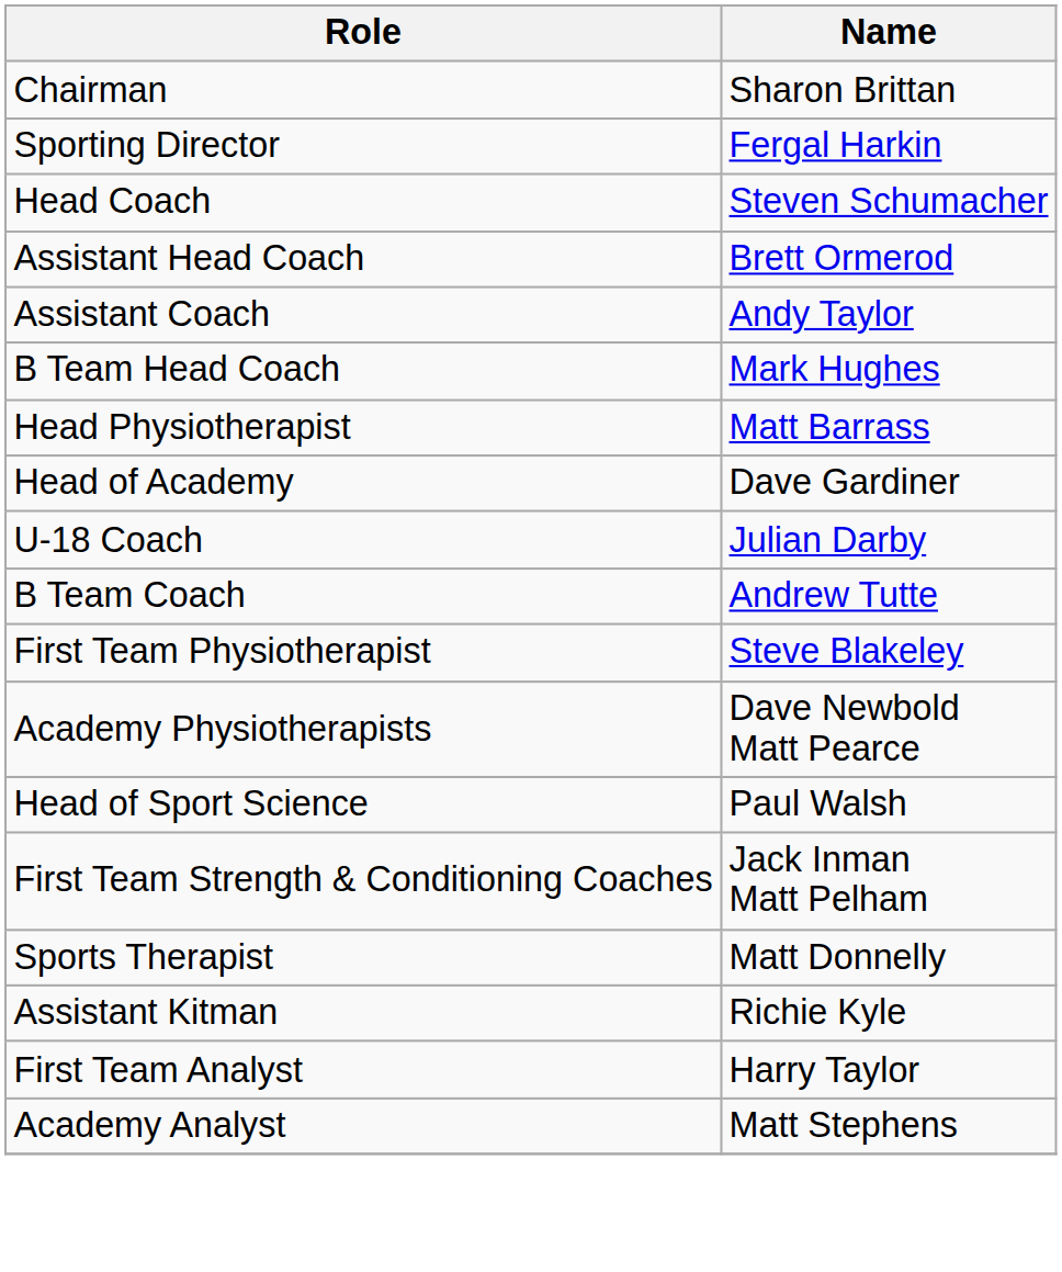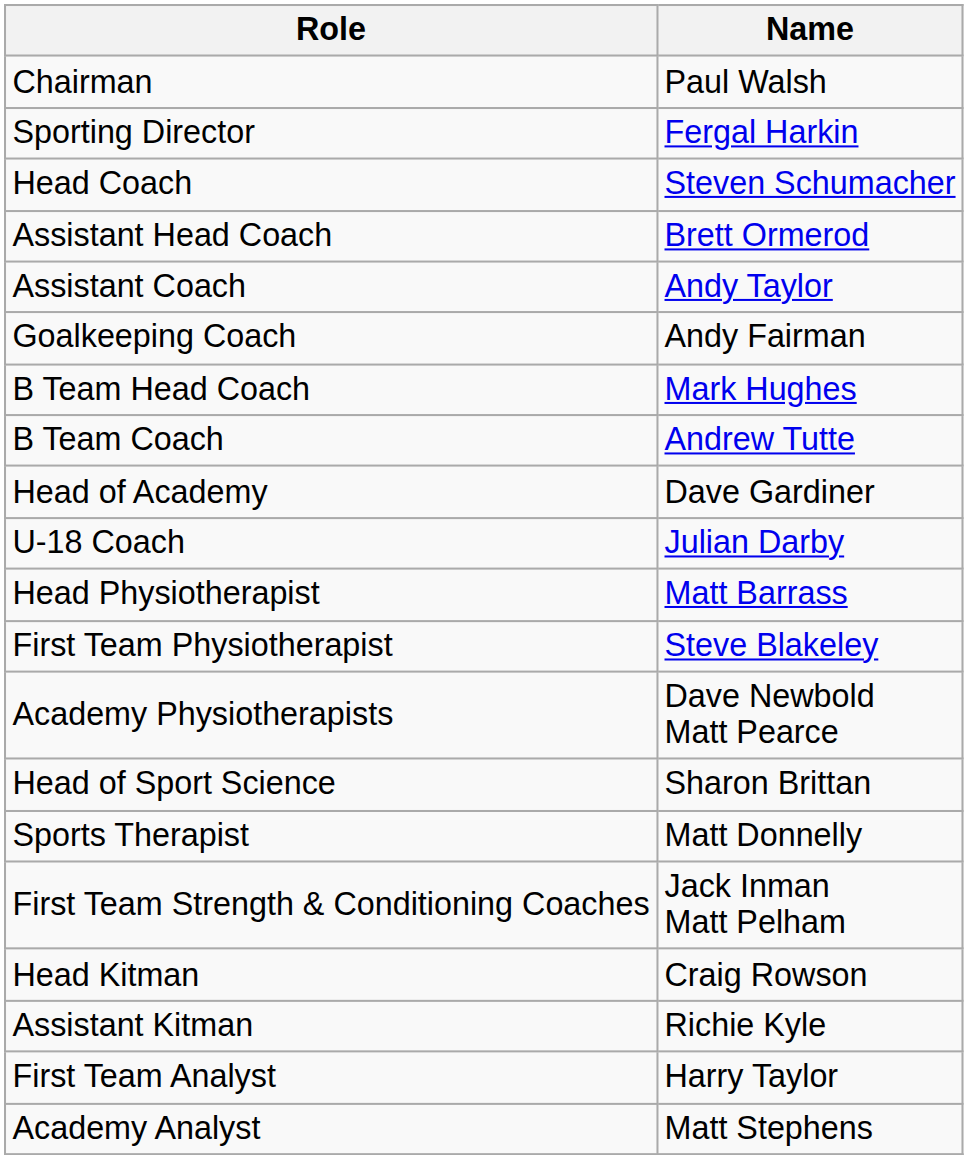 <table class="wikitable">
 <tr>
 <th>Role</th>
 <th>Name</th>
 </tr>
 <tr>
 <td>Chairman</td>
-<td>Sharon Brittan</td>
+<td>Paul Walsh</td>
 </tr>
 <tr>
 <td>Sporting Director</td>
 <td><a href='#'>Fergal Harkin</a></td>
 </tr>
 <tr>
 <td>Head Coach</td>
 <td><a href='#'>Steven Schumacher</a></td>
 </tr>
 <tr>
 <td>Assistant Head Coach</td>
 <td><a href='#'>Brett Ormerod</a></td>
 </tr>
 <tr>
 <td>Assistant Coach</td>
 <td><a href='#'>Andy Taylor</a></td>
 </tr>
 <tr>
+<td>Goalkeeping Coach</td>
+<td>Andy Fairman</td>
+</tr>
+<tr>
 <td>B Team Head Coach</td>
 <td><a href='#'>Mark Hughes</a></td>
 </tr>
 <tr>
-<td>Head Physiotherapist</td>
-<td><a href='#'>Matt Barrass</a></td>
+<td>B Team Coach</td>
+<td><a href='#'>Andrew Tutte</a></td>
 </tr>
 <tr>
 <td>Head of Academy</td>
 <td>Dave Gardiner</td>
 </tr>
 <tr>
 <td>U-18 Coach</td>
 <td><a href='#'>Julian Darby</a></td>
 </tr>
 <tr>
-<td>B Team Coach</td>
-<td><a href='#'>Andrew Tutte</a></td>
+<td>Head Physiotherapist</td>
+<td><a href='#'>Matt Barrass</a></td>
 </tr>
 <tr>
 <td>First Team Physiotherapist</td>
 <td><a href='#'>Steve Blakeley</a></td>
 </tr>
 <tr>
 <td>Academy Physiotherapists</td>
 <td>Dave Newbold<br>Matt Pearce</td>
 </tr>
 <tr>
 <td>Head of Sport Science</td>
-<td>Paul Walsh</td>
+<td>Sharon Brittan</td>
+</tr>
+<tr>
+<td>Sports Therapist</td>
+<td>Matt Donnelly</td>
 </tr>
 <tr>
 <td>First Team Strength & Conditioning Coaches</td>
 <td>Jack Inman<br>Matt Pelham</td>
 </tr>
 <tr>
-<td>Sports Therapist</td>
-<td>Matt Donnelly</td>
+<td>Head Kitman</td>
+<td>Craig Rowson</td>
 </tr>
 <tr>
 <td>Assistant Kitman</td>
 <td>Richie Kyle</td>
 </tr>
 <tr>
 <td>First Team Analyst</td>
 <td>Harry Taylor</td>
 </tr>
 <tr>
 <td>Academy Analyst</td>
 <td>Matt Stephens</td>
 </tr>
 <tr>
 </tr>
 </table>
